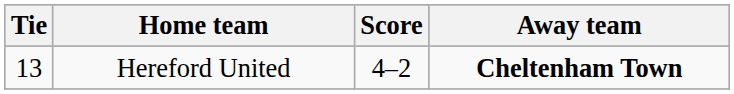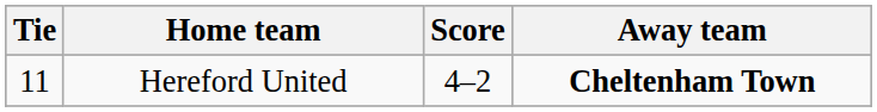 <table class="wikitable" style="text-align:center;">
 <tr>
 <th width=20>Tie</th>
 <th width=175>Home team</th>
 <th width=20>Score</th>
 <th width=175>Away team</th>
 </tr>
 <tr>
-<td>13</td>
+<td>11</td>
 <td>Hereford United</td>
 <td>4–2</td>
 <td><strong>Cheltenham Town</strong></td>
 </tr>
 </table>
